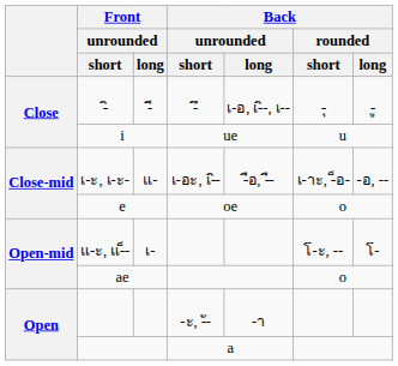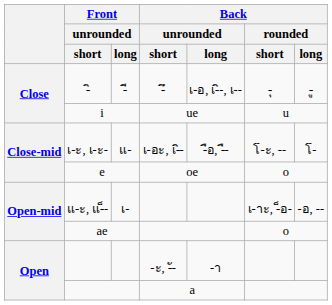 <table class="wikitable" style="text-align: center">
 <tr>
 <th rowspan="3"> </th>
 <th colspan="2"><a href='#'>Front</a></th>
 <th colspan="4"><a href='#'>Back</a></th>
 </tr>
 <tr class=small>
 <th colspan=2>unrounded</th>
 <th colspan=2>unrounded</th>
 <th colspan=2>rounded</th>
 </tr>
 <tr>
 <th>short</th>
 <th>long</th>
 <th>short</th>
 <th>long</th>
 <th>short</th>
 <th>long</th>
 </tr>
 <tr>
 <th rowspan="2"><a href='#'>Close</a></th>
 <td><br> -ิ  </td>
 <td><br> -ี </td>
 <td><br> -ึ </td>
 <td><br>เ-อ, เ-ิ-, เ--</td>
 <td><br> -ุ </td>
 <td><br> -ู </td>
 </tr>
 <tr>
 <td colspan="2">i</td>
 <td colspan="2">ue</td>
 <td colspan="2">u</td>
 </tr>
 <tr>
 <th rowspan="2"><a href='#'>Close-mid</a></th>
 <td><br>เ-ะ, เ-ะ-</td>
 <td><br>แ-</td>
 <td><br>เ-อะ, เ-ิ-</td>
 <td><br> -ือ, -ื- </td>
-<td><br>เ-าะ, -็อ-</td>
-<td><br>-อ, --</td>
+<td><br>โ-ะ, --</td>
+<td><br>โ-</td>
 </tr>
 <tr>
 <td colspan="2">e</td>
 <td colspan="2">oe</td>
 <td colspan="2">o</td>
 </tr>
 <tr>
 <th rowspan="2"><a href='#'>Open-mid</a></th>
 <td><br>แ-ะ, แ-็-</td>
 <td><br>เ-</td>
 <td> </td>
 <td> </td>
-<td><br>โ-ะ, --</td>
-<td><br>โ-</td>
+<td><br>เ-าะ, -็อ-</td>
+<td><br>-อ, --</td>
 </tr>
 <tr>
 <td colspan="2">ae</td>
 <td colspan="2"></td>
 <td colspan="2">o</td>
 </tr>
 <tr>
 <th rowspan="2"><a href='#'>Open</a></th>
 <td> </td>
 <td> </td>
 <td><br>-ะ, -ั-</td>
 <td><br>-า</td>
 <td> </td>
 <td> </td>
 </tr>
 <tr>
 <td colspan="2"></td>
 <td colspan="2">a</td>
 <td colspan="2"></td>
 </tr>
 </table>
